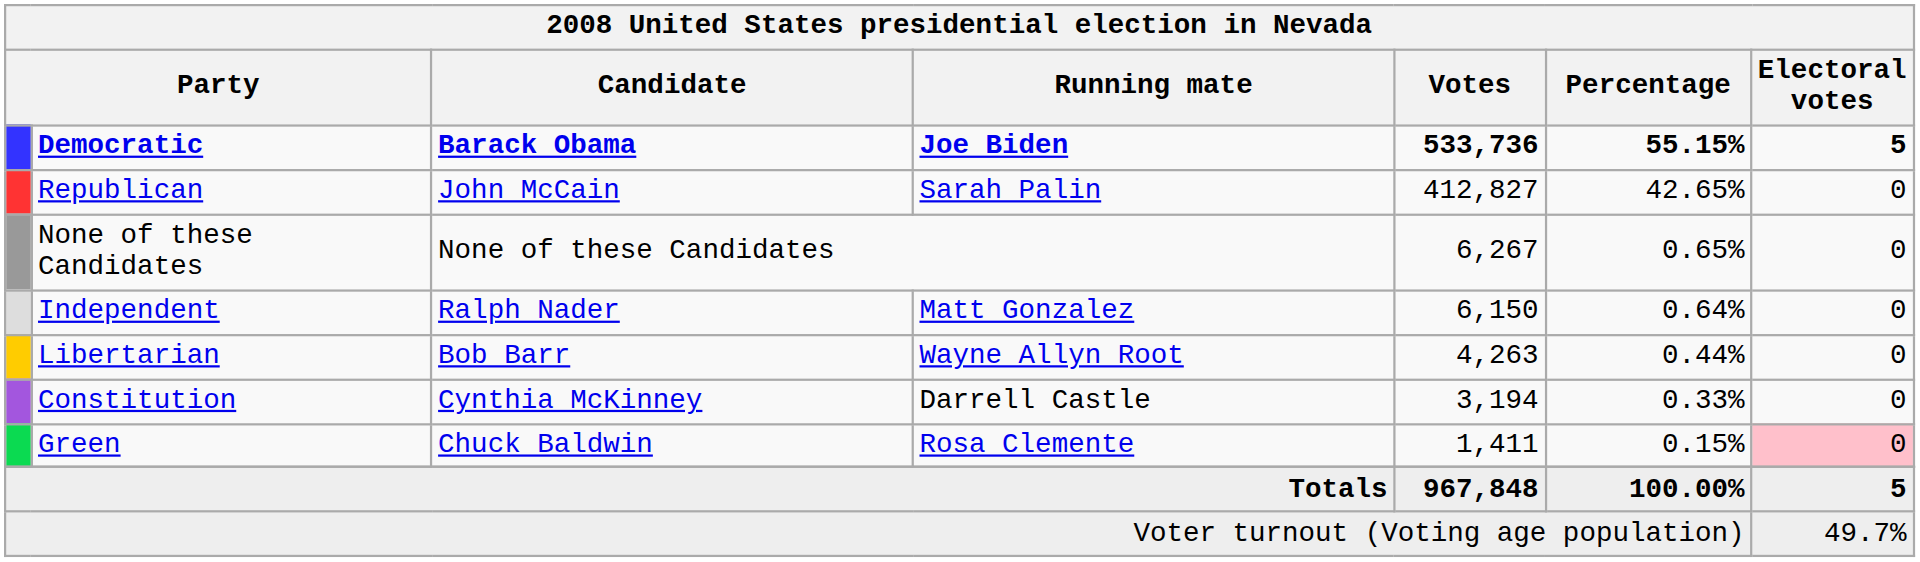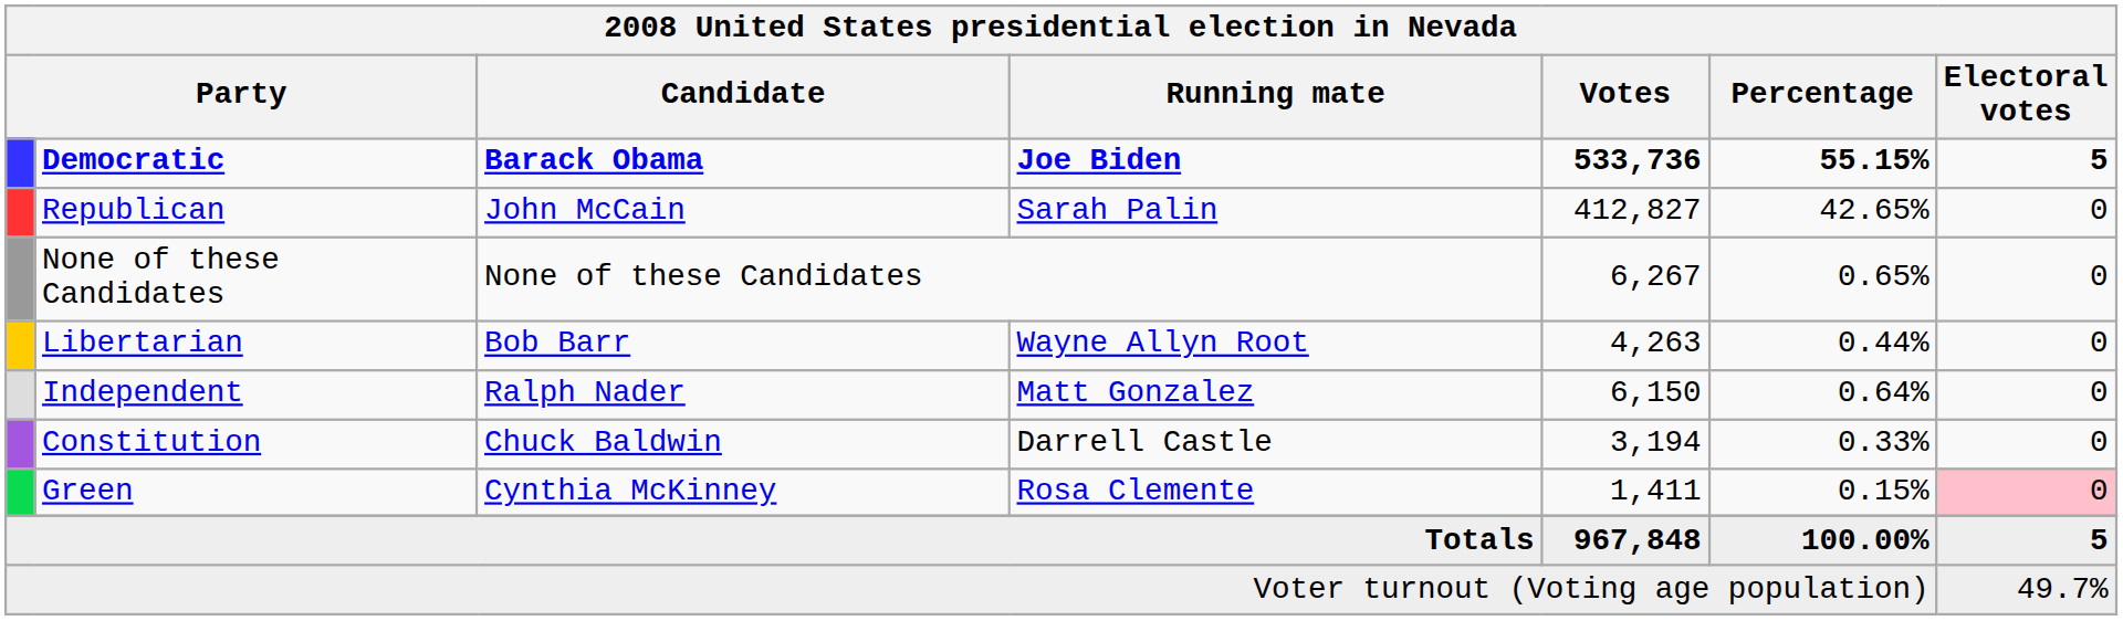 <table class="wikitable" style="font-size: 95%;">
 <tr>
 <th colspan="7">2008 United States presidential election in Nevada</th>
 </tr>
 <tr>
 <th colspan="2" style="width: 15em">Party</th>
 <th style="width: 17em">Candidate</th>
 <th style="width: 17em">Running mate</th>
 <th style="width: 5em">Votes</th>
 <th style="width: 7em">Percentage</th>
 <th style="width: 5em">Electoral votes</th>
 </tr>
 <tr>
 <th style="background-color:#3333FF; width: 3px"></th>
 <td style="width: 130px"><strong><a href='#'>Democratic</a></strong></td>
 <td><strong><a href='#'>Barack Obama</a></strong></td>
 <td><strong><a href='#'>Joe Biden</a></strong></td>
 <td align="right"><strong>533,736</strong></td>
 <td align="right"><strong>55.15%</strong></td>
 <td align="right"><strong>5</strong></td>
 </tr>
 <tr>
 <th style="background-color:#FF3333; width: 3px"></th>
 <td style="width: 130px"><a href='#'>Republican</a></td>
 <td><a href='#'>John McCain</a></td>
 <td><a href='#'>Sarah Palin</a></td>
 <td align="right">412,827</td>
 <td align="right">42.65%</td>
 <td align="right">0</td>
 </tr>
 <tr>
 <th style="background-color:#999999; width: 3px"></th>
 <td style="width: 130px">None of these Candidates</td>
 <td colspan="2">None of these Candidates</td>
 <td align="right">6,267</td>
 <td align="right">0.65%</td>
 <td align="right">0</td>
 </tr>
 <tr>
+<th style="background-color:#FFCC00; width: 3px"></th>
+<td style="width: 130px"><a href='#'>Libertarian</a></td>
+<td><a href='#'>Bob Barr</a></td>
+<td><a href='#'>Wayne Allyn Root</a></td>
+<td align="right">4,263</td>
+<td align="right">0.44%</td>
+<td align="right">0</td>
+</tr>
+<tr>
 <th style="background-color:#DDDDDD; width: 3px"></th>
 <td style="width: 130px"><a href='#'>Independent</a></td>
 <td><a href='#'>Ralph Nader</a></td>
 <td><a href='#'>Matt Gonzalez</a></td>
 <td align="right">6,150</td>
 <td align="right">0.64%</td>
 <td align="right">0</td>
 </tr>
 <tr>
-<th style="background-color:#FFCC00; width: 3px"></th>
-<td style="width: 130px"><a href='#'>Libertarian</a></td>
-<td><a href='#'>Bob Barr</a></td>
-<td><a href='#'>Wayne Allyn Root</a></td>
-<td align="right">4,263</td>
-<td align="right">0.44%</td>
-<td align="right">0</td>
-</tr>
-<tr>
 <th style="background-color:#A356DE; width: 3px"></th>
 <td style="width: 130px"><a href='#'>Constitution</a></td>
-<td><a href='#'>Cynthia McKinney</a></td>
+<td><a href='#'>Chuck Baldwin</a></td>
 <td>Darrell Castle</td>
 <td align="right">3,194</td>
 <td align="right">0.33%</td>
 <td align="right">0</td>
 </tr>
 <tr>
 <th style="background-color:#0BDA51; width: 3px"></th>
 <td style="width: 130px"><a href='#'>Green</a></td>
-<td><a href='#'>Chuck Baldwin</a></td>
+<td><a href='#'>Cynthia McKinney</a></td>
 <td><a href='#'>Rosa Clemente</a></td>
 <td align="right">1,411</td>
 <td align="right">0.15%</td>
 <td align="right" style="background: pink;">0</td>
 </tr>
 <tr>
 </tr>
 <tr bgcolor="#EEEEEE">
 <td colspan="4" align="right"><strong>Totals</strong></td>
 <td align="right"><strong>967,848</strong></td>
 <td align="right"><strong>100.00%</strong></td>
 <td align="right"><strong>5</strong></td>
 </tr>
 <tr bgcolor="#EEEEEE">
 <td colspan="6" align="right">Voter turnout (Voting age population)</td>
 <td colspan="1" align="right">49.7%</td>
 </tr>
 </table>
